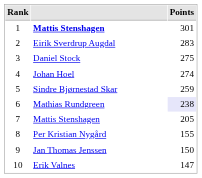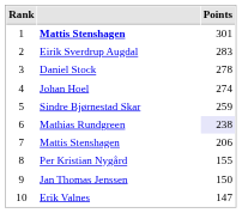 <table cellspacing="1" cellpadding="3" style="border:1px solid #AAAAAA;font-size:86%">
 <tr style="background-color: #E4E4E4;">
 <th style="border-bottom:1px solid #AAAAAA" width=10>Rank</th>
 <th style="border-bottom:1px solid #AAAAAA" width=200></th>
 <th style="border-bottom:1px solid #AAAAAA" width=20 align=right>Points</th>
 </tr>
 <tr>
 <td align=center>1</td>
 <td> <strong><a href='#'>Mattis Stenshagen</a></strong></td>
 <td align=right>301</td>
 </tr>
 <tr>
 <td align=center>2</td>
 <td> <a href='#'>Eirik Sverdrup Augdal</a></td>
 <td align=right>283</td>
 </tr>
 <tr>
 <td align=center>3</td>
 <td> <a href='#'>Daniel Stock</a></td>
-<td align=right>275</td>
+<td align=right>278</td>
 </tr>
 <tr>
 <td align=center>4</td>
 <td> <a href='#'>Johan Hoel</a></td>
 <td align=right>274</td>
 </tr>
 <tr>
 <td align=center>5</td>
 <td> <a href='#'>Sindre Bjørnestad Skar</a></td>
 <td align=right>259</td>
 </tr>
 <tr>
 <td align=center>6</td>
 <td> <a href='#'>Mathias Rundgreen</a></td>
 <td align=right style="background: lavender;">238</td>
 </tr>
 <tr>
 <td align=center>7</td>
 <td> <a href='#'>Mattis Stenshagen</a></td>
-<td align=right>205</td>
+<td align=right>206</td>
 </tr>
 <tr>
 <td align=center>8</td>
 <td> <a href='#'>Per Kristian Nygård</a></td>
 <td align=right>155</td>
 </tr>
 <tr>
 <td align=center>9</td>
 <td> <a href='#'>Jan Thomas Jenssen</a></td>
 <td align=right>150</td>
 </tr>
 <tr>
 <td align=center>10</td>
 <td> <a href='#'>Erik Valnes</a></td>
 <td align=right>147</td>
 </tr>
 </table>
